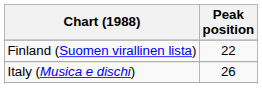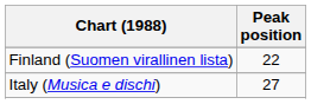 <table class="wikitable sortable">
 <tr>
 <th>Chart (1988)</th>
 <th>Peak<br>position</th>
 </tr>
 <tr>
 </tr>
 <tr>
 </tr>
 <tr>
 <td>Finland (<a href='#'>Suomen virallinen lista</a>)</td>
 <td align="center">22</td>
 </tr>
 <tr>
 </tr>
 <tr>
 <td>Italy (<em><a href='#'>Musica e dischi</a></em>)</td>
-<td align="center">26</td>
+<td align="center">27</td>
 </tr>
 <tr>
 </tr>
 <tr>
 </tr>
 <tr>
 </tr>
 <tr>
 </tr>
 <tr>
 </tr>
 <tr>
 </tr>
 <tr>
 </tr>
 </table>
